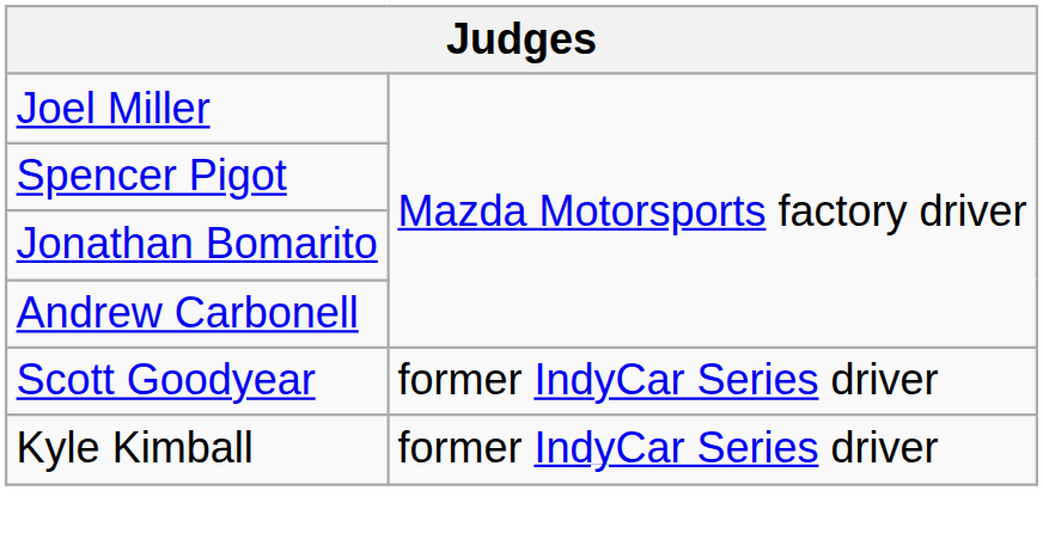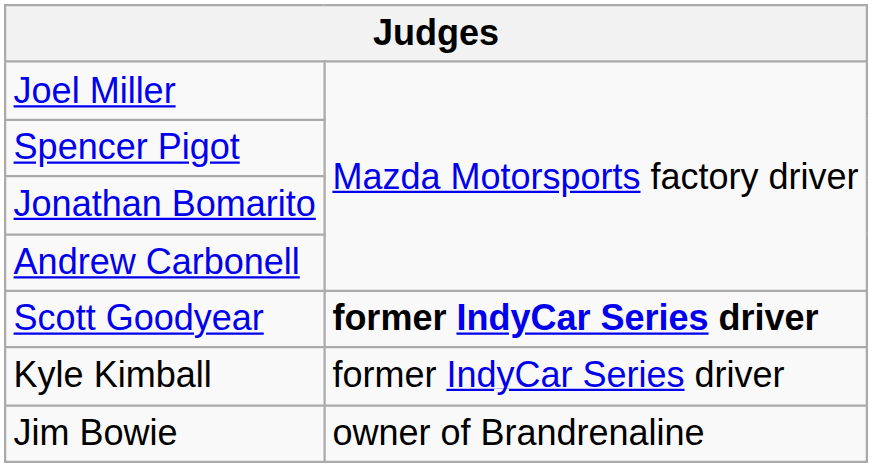 <table class="wikitable" align=right>
 <tr>
 <th colspan=2>Judges</th>
 </tr>
 <tr>
 <td> <a href='#'>Joel Miller</a></td>
 <td rowspan=4><a href='#'>Mazda Motorsports</a> factory driver</td>
 </tr>
 <tr>
 <td> <a href='#'>Spencer Pigot</a></td>
 </tr>
 <tr>
 <td> <a href='#'>Jonathan Bomarito</a></td>
 </tr>
 <tr>
 <td> <a href='#'>Andrew Carbonell</a></td>
 </tr>
 <tr>
 <td> <a href='#'>Scott Goodyear</a></td>
-<td>former <a href='#'>IndyCar Series</a> driver</td>
+<td><strong>former <a href='#'>IndyCar Series</a> driver</strong></td>
 </tr>
 <tr>
 <td> Kyle Kimball</td>
 <td>former <a href='#'>IndyCar Series</a> driver</td>
 </tr>
+<tr>
+<td> Jim Bowie</td>
+<td>owner of Brandrenaline</td>
+</tr>
 </table>
